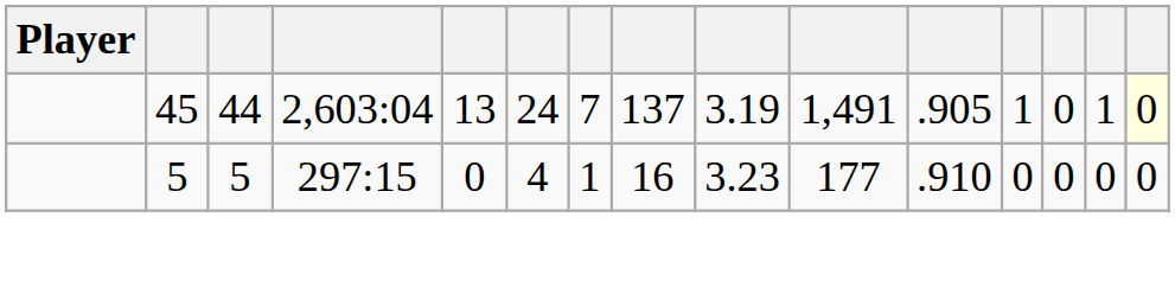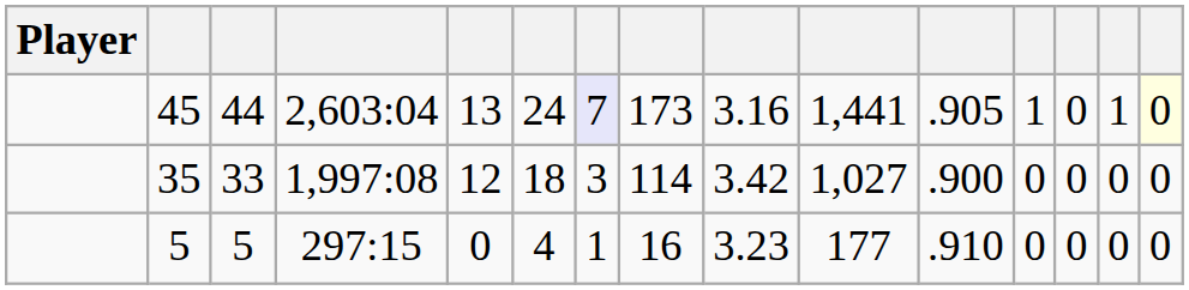 <table class="wikitable sortable" style="text-align:center;">
 <tr>
 <th>Player</th>
 <th></th>
 <th></th>
 <th></th>
 <th></th>
 <th></th>
 <th></th>
 <th></th>
 <th></th>
 <th></th>
 <th></th>
 <th></th>
 <th></th>
 <th></th>
 <th></th>
 </tr>
 <tr>
 <td></td>
 <td>45</td>
 <td>44</td>
 <td>2,603:04</td>
 <td>13</td>
 <td>24</td>
-<td>7</td>
-<td>137</td>
-<td>3.19</td>
-<td>1,491</td>
+<td style="background: lavender;">7</td>
+<td>173</td>
+<td>3.16</td>
+<td>1,441</td>
 <td>.905</td>
 <td>1</td>
 <td>0</td>
 <td>1</td>
 <td style="background: lightyellow;">0</td>
+</tr>
+<tr>
+<td></td>
+<td>35</td>
+<td>33</td>
+<td>1,997:08</td>
+<td>12</td>
+<td>18</td>
+<td>3</td>
+<td>114</td>
+<td>3.42</td>
+<td>1,027</td>
+<td>.900</td>
+<td>0</td>
+<td>0</td>
+<td>0</td>
+<td>0</td>
 </tr>
 <tr>
 <td></td>
 <td>5</td>
 <td>5</td>
 <td>297:15</td>
 <td>0</td>
 <td>4</td>
 <td>1</td>
 <td>16</td>
 <td>3.23</td>
 <td>177</td>
 <td>.910</td>
 <td>0</td>
 <td>0</td>
 <td>0</td>
 <td>0</td>
 </tr>
 </table>
